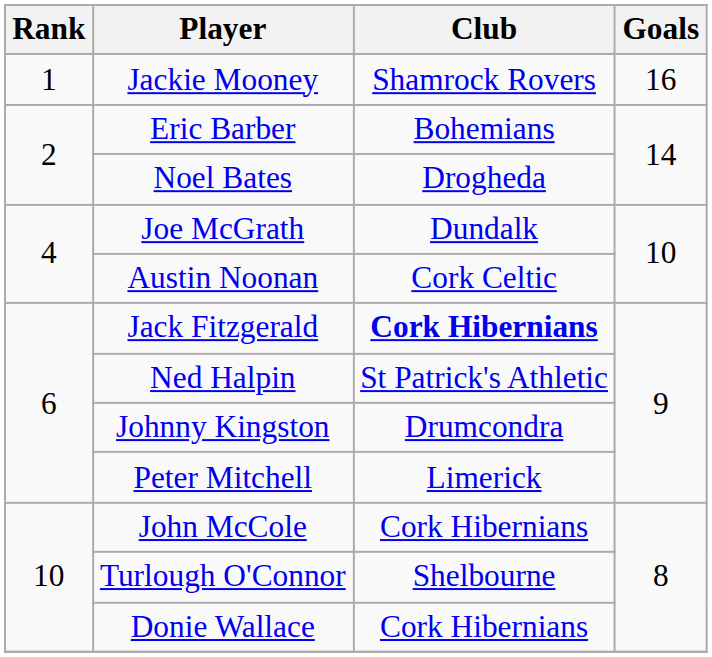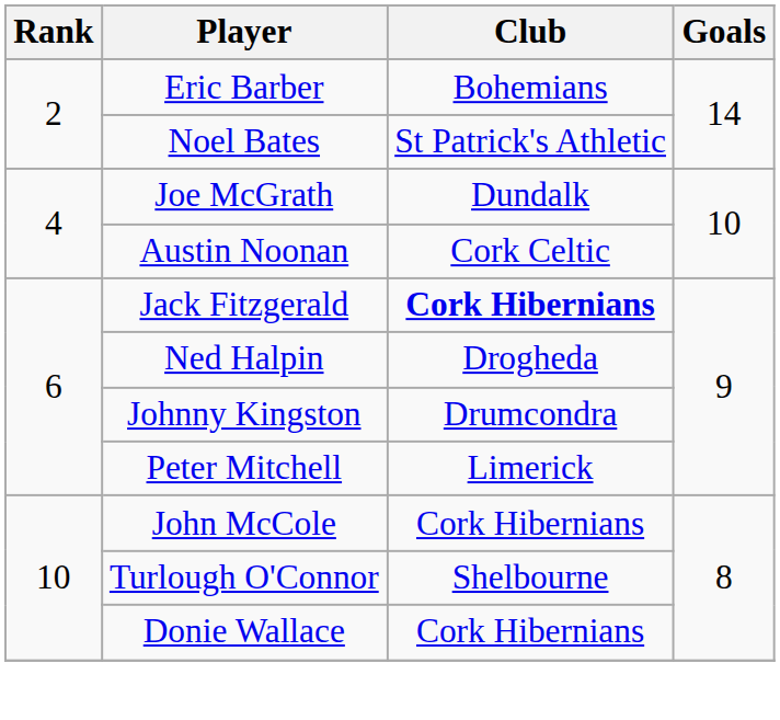 <table class="wikitable" style="text-align:center">
 <tr>
 <th>Rank</th>
 <th>Player</th>
 <th>Club</th>
 <th>Goals</th>
-</tr>
-<tr>
-<td>1</td>
-<td><a href='#'>Jackie Mooney</a></td>
-<td><a href='#'>Shamrock Rovers</a></td>
-<td>16</td>
 </tr>
 <tr>
 <td rowspan="2">2</td>
 <td><a href='#'>Eric Barber</a></td>
 <td><a href='#'>Bohemians</a></td>
 <td rowspan="2">14</td>
 </tr>
 <tr>
 <td><a href='#'>Noel Bates</a></td>
-<td><a href='#'>Drogheda</a></td>
+<td><a href='#'>St Patrick's Athletic</a></td>
 </tr>
 <tr>
 <td rowspan="2">4</td>
 <td><a href='#'>Joe McGrath</a></td>
 <td><a href='#'>Dundalk</a></td>
 <td rowspan="2">10</td>
 </tr>
 <tr>
 <td><a href='#'>Austin Noonan</a></td>
 <td><a href='#'>Cork Celtic</a></td>
 </tr>
 <tr>
 <td rowspan="4">6</td>
 <td><a href='#'>Jack Fitzgerald</a></td>
 <td><strong><a href='#'>Cork Hibernians</a></strong></td>
 <td rowspan="4">9</td>
 </tr>
 <tr>
 <td><a href='#'>Ned Halpin</a></td>
-<td><a href='#'>St Patrick's Athletic</a></td>
+<td><a href='#'>Drogheda</a></td>
 </tr>
 <tr>
 <td><a href='#'>Johnny Kingston</a></td>
 <td><a href='#'>Drumcondra</a></td>
 </tr>
 <tr>
 <td><a href='#'>Peter Mitchell</a></td>
 <td><a href='#'>Limerick</a></td>
 </tr>
 <tr>
 <td rowspan="3">10</td>
 <td><a href='#'>John McCole</a></td>
 <td><a href='#'>Cork Hibernians</a></td>
 <td rowspan="3">8</td>
 </tr>
 <tr>
 <td><a href='#'>Turlough O'Connor</a></td>
 <td><a href='#'>Shelbourne</a></td>
 </tr>
 <tr>
 <td><a href='#'>Donie Wallace</a></td>
 <td><a href='#'>Cork Hibernians</a></td>
 </tr>
 <tr>
 </tr>
 </table>
